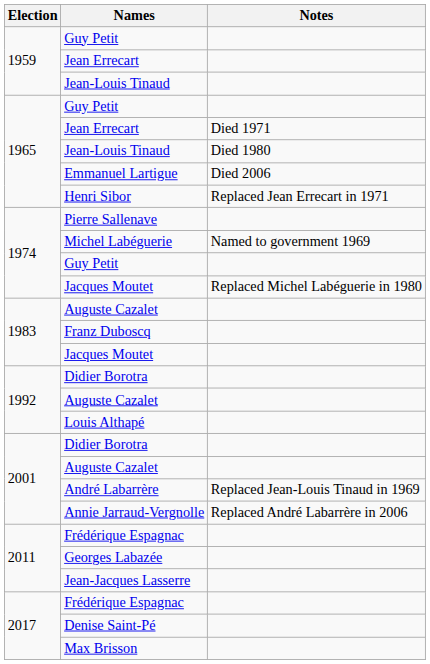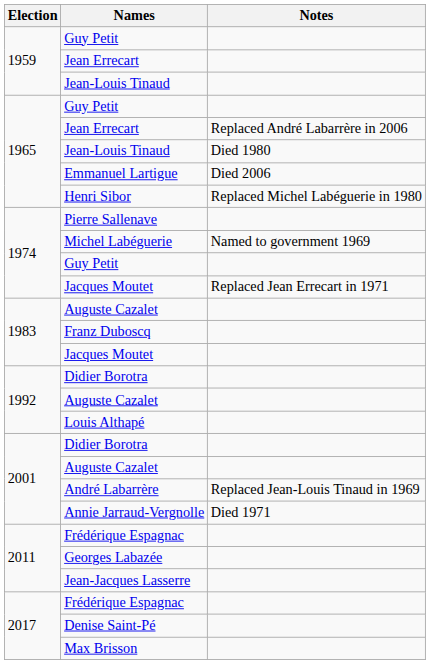 <table class="wikitable sortable">
 <tr>
 <th>Election</th>
 <th>Names</th>
 <th>Notes</th>
 </tr>
 <tr>
 <td rowspan=3>1959</td>
 <td><a href='#'>Guy Petit</a></td>
 <td></td>
 </tr>
 <tr>
 <td><a href='#'>Jean Errecart</a></td>
 <td></td>
 </tr>
 <tr>
 <td><a href='#'>Jean-Louis Tinaud</a></td>
 <td></td>
 </tr>
 <tr>
 <td rowspan=5>1965</td>
 <td><a href='#'>Guy Petit</a></td>
 <td></td>
 </tr>
 <tr>
 <td><a href='#'>Jean Errecart</a></td>
-<td>Died 1971</td>
+<td>Replaced André Labarrère in 2006</td>
 </tr>
 <tr>
 <td><a href='#'>Jean-Louis Tinaud</a></td>
 <td>Died 1980</td>
 </tr>
 <tr>
 <td><a href='#'>Emmanuel Lartigue</a></td>
 <td>Died 2006</td>
 </tr>
 <tr>
 <td><a href='#'>Henri Sibor</a></td>
-<td>Replaced Jean Errecart in 1971</td>
+<td>Replaced Michel Labéguerie in 1980</td>
 </tr>
 <tr>
 <td rowspan=4>1974</td>
 <td><a href='#'>Pierre Sallenave</a></td>
 <td></td>
 </tr>
 <tr>
 <td><a href='#'>Michel Labéguerie</a></td>
 <td>Named to government 1969</td>
 </tr>
 <tr>
 <td><a href='#'>Guy Petit</a></td>
 <td></td>
 </tr>
 <tr>
 <td><a href='#'>Jacques Moutet</a></td>
-<td>Replaced Michel Labéguerie in 1980</td>
+<td>Replaced Jean Errecart in 1971</td>
 </tr>
 <tr>
 <td rowspan=3>1983</td>
 <td><a href='#'>Auguste Cazalet</a></td>
 <td></td>
 </tr>
 <tr>
 <td><a href='#'>Franz Duboscq</a></td>
 <td></td>
 </tr>
 <tr>
 <td><a href='#'>Jacques Moutet</a></td>
 <td></td>
 </tr>
 <tr>
 <td rowspan=3>1992</td>
 <td><a href='#'>Didier Borotra</a></td>
 <td></td>
 </tr>
 <tr>
 <td><a href='#'>Auguste Cazalet</a></td>
 <td></td>
 </tr>
 <tr>
 <td><a href='#'>Louis Althapé</a></td>
 <td></td>
 </tr>
 <tr>
 <td rowspan=4>2001</td>
 <td><a href='#'>Didier Borotra</a></td>
 <td></td>
 </tr>
 <tr>
 <td><a href='#'>Auguste Cazalet</a></td>
 <td></td>
 </tr>
 <tr>
 <td><a href='#'>André Labarrère</a></td>
 <td>Replaced Jean-Louis Tinaud in 1969</td>
 </tr>
 <tr>
 <td><a href='#'>Annie Jarraud-Vergnolle</a></td>
-<td>Replaced André Labarrère in 2006</td>
+<td>Died 1971</td>
 </tr>
 <tr>
 <td rowspan=3>2011</td>
 <td><a href='#'>Frédérique Espagnac</a></td>
 <td></td>
 </tr>
 <tr>
 <td><a href='#'>Georges Labazée</a></td>
 <td></td>
 </tr>
 <tr>
 <td><a href='#'>Jean-Jacques Lasserre</a></td>
 <td></td>
 </tr>
 <tr>
 <td rowspan=3>2017</td>
 <td><a href='#'>Frédérique Espagnac</a></td>
 <td></td>
 </tr>
 <tr>
 <td><a href='#'>Denise Saint-Pé</a></td>
 <td></td>
 </tr>
 <tr>
 <td><a href='#'>Max Brisson</a></td>
 <td></td>
 </tr>
 </table>
